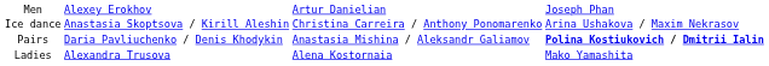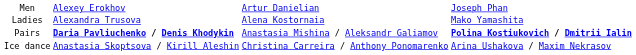 <table>
 <tr>
 <td align=center>Men</td>
 <td> <a href='#'>Alexey Erokhov</a></td>
 <td> <a href='#'>Artur Danielian</a></td>
 <td> <a href='#'>Joseph Phan</a></td>
 </tr>
 <tr>
+<td align=center>Ladies</td>
+<td> <a href='#'>Alexandra Trusova</a></td>
+<td> <a href='#'>Alena Kostornaia</a></td>
+<td> <a href='#'>Mako Yamashita</a></td>
+</tr>
+<tr>
+<td align=center>Pairs</td>
+<td><strong> <a href='#'>Daria Pavliuchenko</a> / <a href='#'>Denis Khodykin</a></strong></td>
+<td> <a href='#'>Anastasia Mishina</a> / <a href='#'>Aleksandr Galiamov</a></td>
+<td><strong> <a href='#'>Polina Kostiukovich</a> / <a href='#'>Dmitrii Ialin</a></strong></td>
+</tr>
+<tr>
 <td align=center>Ice dance</td>
 <td> <a href='#'>Anastasia Skoptsova</a> / <a href='#'>Kirill Aleshin</a></td>
 <td> <a href='#'>Christina Carreira</a> / <a href='#'>Anthony Ponomarenko</a></td>
 <td> <a href='#'>Arina Ushakova</a> / <a href='#'>Maxim Nekrasov</a></td>
 </tr>
-<tr>
-<td align=center>Pairs</td>
-<td> <a href='#'>Daria Pavliuchenko</a> / <a href='#'>Denis Khodykin</a></td>
-<td> <a href='#'>Anastasia Mishina</a> / <a href='#'>Aleksandr Galiamov</a></td>
-<td><strong> <a href='#'>Polina Kostiukovich</a> / <a href='#'>Dmitrii Ialin</a></strong></td>
-</tr>
-<tr>
-<td align=center>Ladies</td>
-<td> <a href='#'>Alexandra Trusova</a></td>
-<td> <a href='#'>Alena Kostornaia</a></td>
-<td> <a href='#'>Mako Yamashita</a></td>
-</tr>
 </table>
